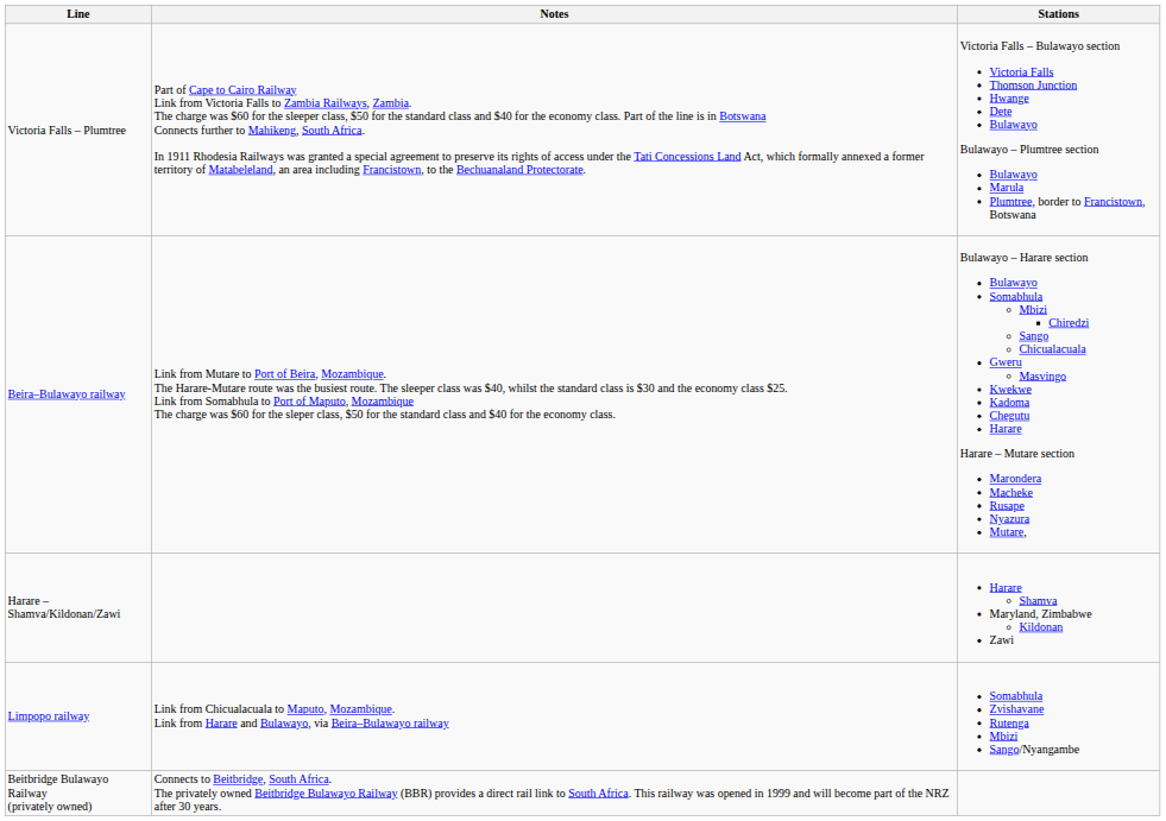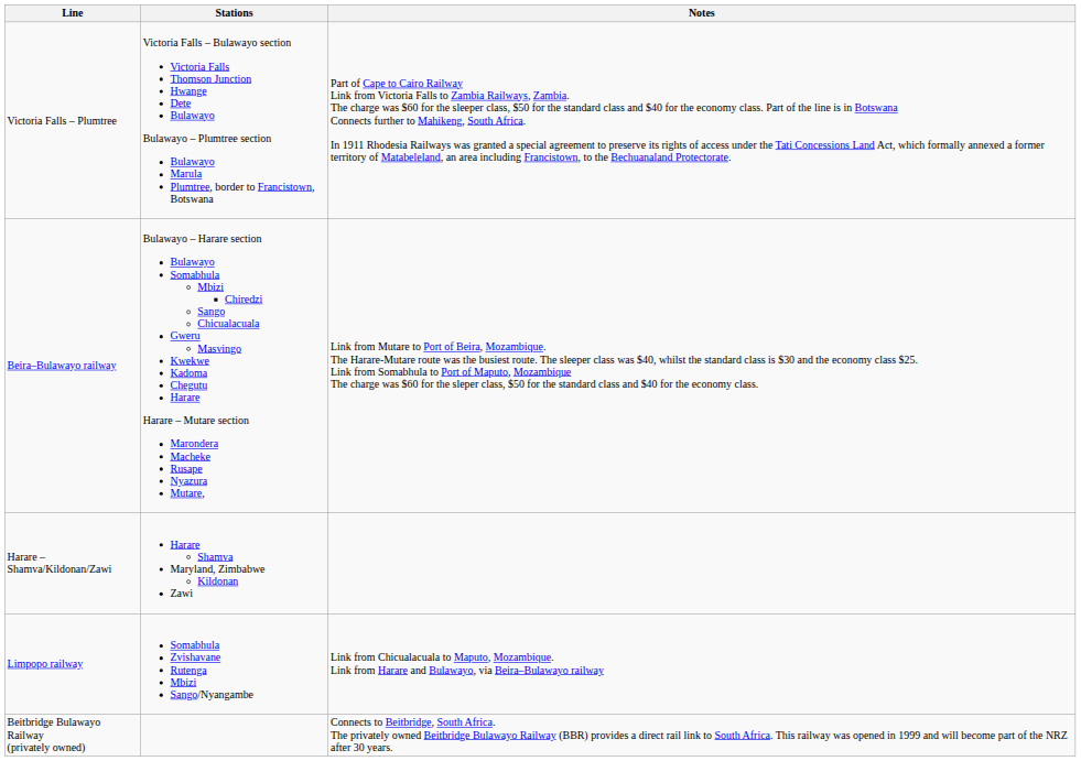 <table class="wikitable">
 <tr>
 <th>Line</th>
+<th>Stations</th>
 <th>Notes</th>
-<th>Stations</th>
 </tr>
 <tr>
 <td>Victoria Falls – Plumtree</td>
+<td><br>Victoria Falls – Bulawayo section<ul><li><a href='#'>Victoria Falls</a></li><li><a href='#'>Thomson Junction</a></li><li><a href='#'>Hwange</a></li><li><a href='#'>Dete</a></li><li><a href='#'>Bulawayo</a></li></ul>Bulawayo – Plumtree section<ul><li><a href='#'>Bulawayo</a></li><li><a href='#'>Marula</a></li><li><a href='#'>Plumtree</a>, border to <a href='#'>Francistown</a>, Botswana</li></ul></td>
 <td>Part of <a href='#'>Cape to Cairo Railway</a><br>Link from Victoria Falls to <a href='#'>Zambia Railways</a>, <a href='#'>Zambia</a>.<br>The charge was $60 for the sleeper class, $50 for the standard class and $40 for the economy class. Part of the line is in <a href='#'>Botswana</a><br>Connects further to <a href='#'>Mahikeng</a>, <a href='#'>South Africa</a>.<br><br>In 1911 Rhodesia Railways was granted a special agreement to preserve its rights of access under the <a href='#'>Tati Concessions Land</a> Act, which formally annexed a former territory of <a href='#'>Matabeleland</a>, an area including <a href='#'>Francistown</a>, to the <a href='#'>Bechuanaland Protectorate</a>.</td>
-<td><br>Victoria Falls – Bulawayo section<ul><li><a href='#'>Victoria Falls</a></li><li><a href='#'>Thomson Junction</a></li><li><a href='#'>Hwange</a></li><li><a href='#'>Dete</a></li><li><a href='#'>Bulawayo</a></li></ul>Bulawayo – Plumtree section<ul><li><a href='#'>Bulawayo</a></li><li><a href='#'>Marula</a></li><li><a href='#'>Plumtree</a>, border to <a href='#'>Francistown</a>, Botswana</li></ul></td>
 </tr>
 <tr>
 <td><a href='#'>Beira–Bulawayo railway</a></td>
+<td><br>Bulawayo – Harare section<ul><li><a href='#'>Bulawayo</a></li><li><a href='#'>Somabhula</a><ul><li><a href='#'>Mbizi</a><ul><li><a href='#'>Chiredzi</a></li></ul></li><li><a href='#'>Sango</a></li><li><a href='#'>Chicualacuala</a></li></ul></li><li><a href='#'>Gweru</a><ul><li><a href='#'>Masvingo</a></li></ul></li><li><a href='#'>Kwekwe</a></li><li><a href='#'>Kadoma</a></li><li><a href='#'>Chegutu</a></li><li><a href='#'>Harare</a></li></ul>Harare – Mutare section<ul><li><a href='#'>Marondera</a></li><li><a href='#'>Macheke</a></li><li><a href='#'>Rusape</a></li><li><a href='#'>Nyazura</a></li><li><a href='#'>Mutare</a>,</li></ul></td>
 <td>Link from Mutare to <a href='#'>Port of Beira</a>, <a href='#'>Mozambique</a>.<br>The Harare-Mutare route was the busiest route. The sleeper class was $40, whilst the standard class is $30 and the economy class $25.<br>Link from Somabhula to <a href='#'>Port of Maputo</a>, <a href='#'>Mozambique</a><br>The charge was $60 for the sleper class, $50 for the standard class and $40 for the economy class.</td>
-<td><br>Bulawayo – Harare section<ul><li><a href='#'>Bulawayo</a></li><li><a href='#'>Somabhula</a><ul><li><a href='#'>Mbizi</a><ul><li><a href='#'>Chiredzi</a></li></ul></li><li><a href='#'>Sango</a></li><li><a href='#'>Chicualacuala</a></li></ul></li><li><a href='#'>Gweru</a><ul><li><a href='#'>Masvingo</a></li></ul></li><li><a href='#'>Kwekwe</a></li><li><a href='#'>Kadoma</a></li><li><a href='#'>Chegutu</a></li><li><a href='#'>Harare</a></li></ul>Harare – Mutare section<ul><li><a href='#'>Marondera</a></li><li><a href='#'>Macheke</a></li><li><a href='#'>Rusape</a></li><li><a href='#'>Nyazura</a></li><li><a href='#'>Mutare</a>,</li></ul></td>
 </tr>
 <tr>
 <td>Harare – Shamva/Kildonan/Zawi</td>
+<td><br><ul><li><a href='#'>Harare</a><ul><li><a href='#'>Shamva</a></li></ul></li><li>Maryland, Zimbabwe<ul><li><a href='#'>Kildonan</a></li></ul></li><li>Zawi</li></ul></td>
 <td></td>
-<td><br><ul><li><a href='#'>Harare</a><ul><li><a href='#'>Shamva</a></li></ul></li><li>Maryland, Zimbabwe<ul><li><a href='#'>Kildonan</a></li></ul></li><li>Zawi</li></ul></td>
 </tr>
 <tr>
 <td><a href='#'>Limpopo railway</a></td>
+<td><br><ul><li><a href='#'>Somabhula</a></li><li><a href='#'>Zvishavane</a></li><li><a href='#'>Rutenga</a></li><li><a href='#'>Mbizi</a></li><li><a href='#'>Sango</a>/Nyangambe</li></ul></td>
 <td>Link from Chicualacuala to <a href='#'>Maputo</a>, <a href='#'>Mozambique</a>.<br>Link from <a href='#'>Harare</a> and <a href='#'>Bulawayo</a>, via <a href='#'>Beira–Bulawayo railway</a></td>
-<td><br><ul><li><a href='#'>Somabhula</a></li><li><a href='#'>Zvishavane</a></li><li><a href='#'>Rutenga</a></li><li><a href='#'>Mbizi</a></li><li><a href='#'>Sango</a>/Nyangambe</li></ul></td>
 </tr>
 <tr>
 <td>Beitbridge Bulawayo Railway <br> (privately owned)</td>
+<td></td>
 <td>Connects to <a href='#'>Beitbridge</a>, <a href='#'>South Africa</a>.<br>The privately owned <a href='#'>Beitbridge Bulawayo Railway</a> (BBR) provides a direct rail link to <a href='#'>South Africa</a>. This railway was opened in 1999 and will become part of the NRZ after 30 years.</td>
-<td></td>
 </tr>
 </table>
